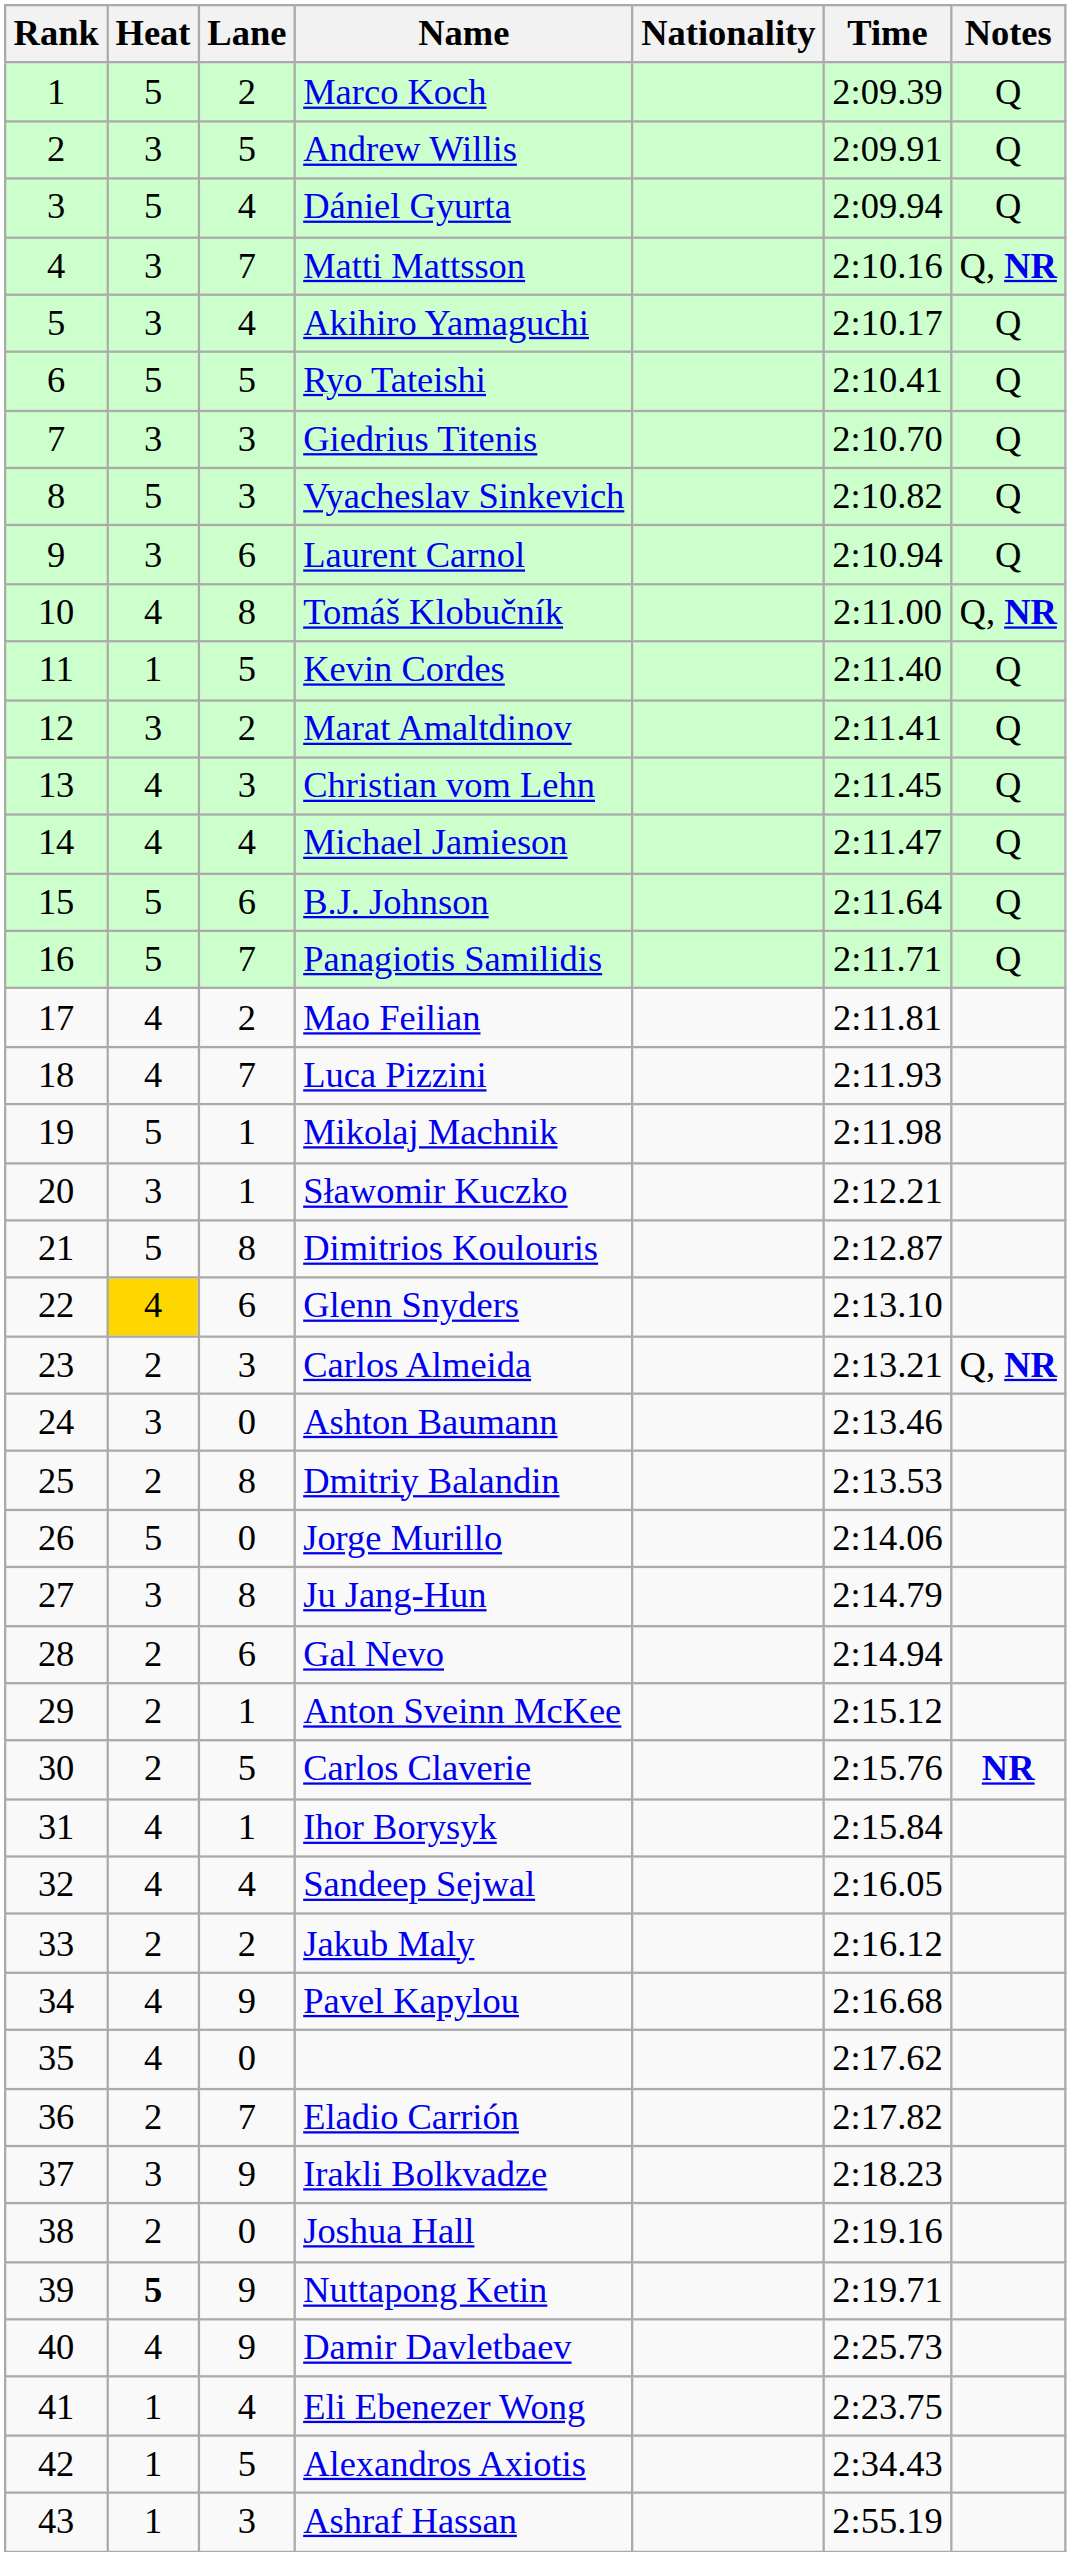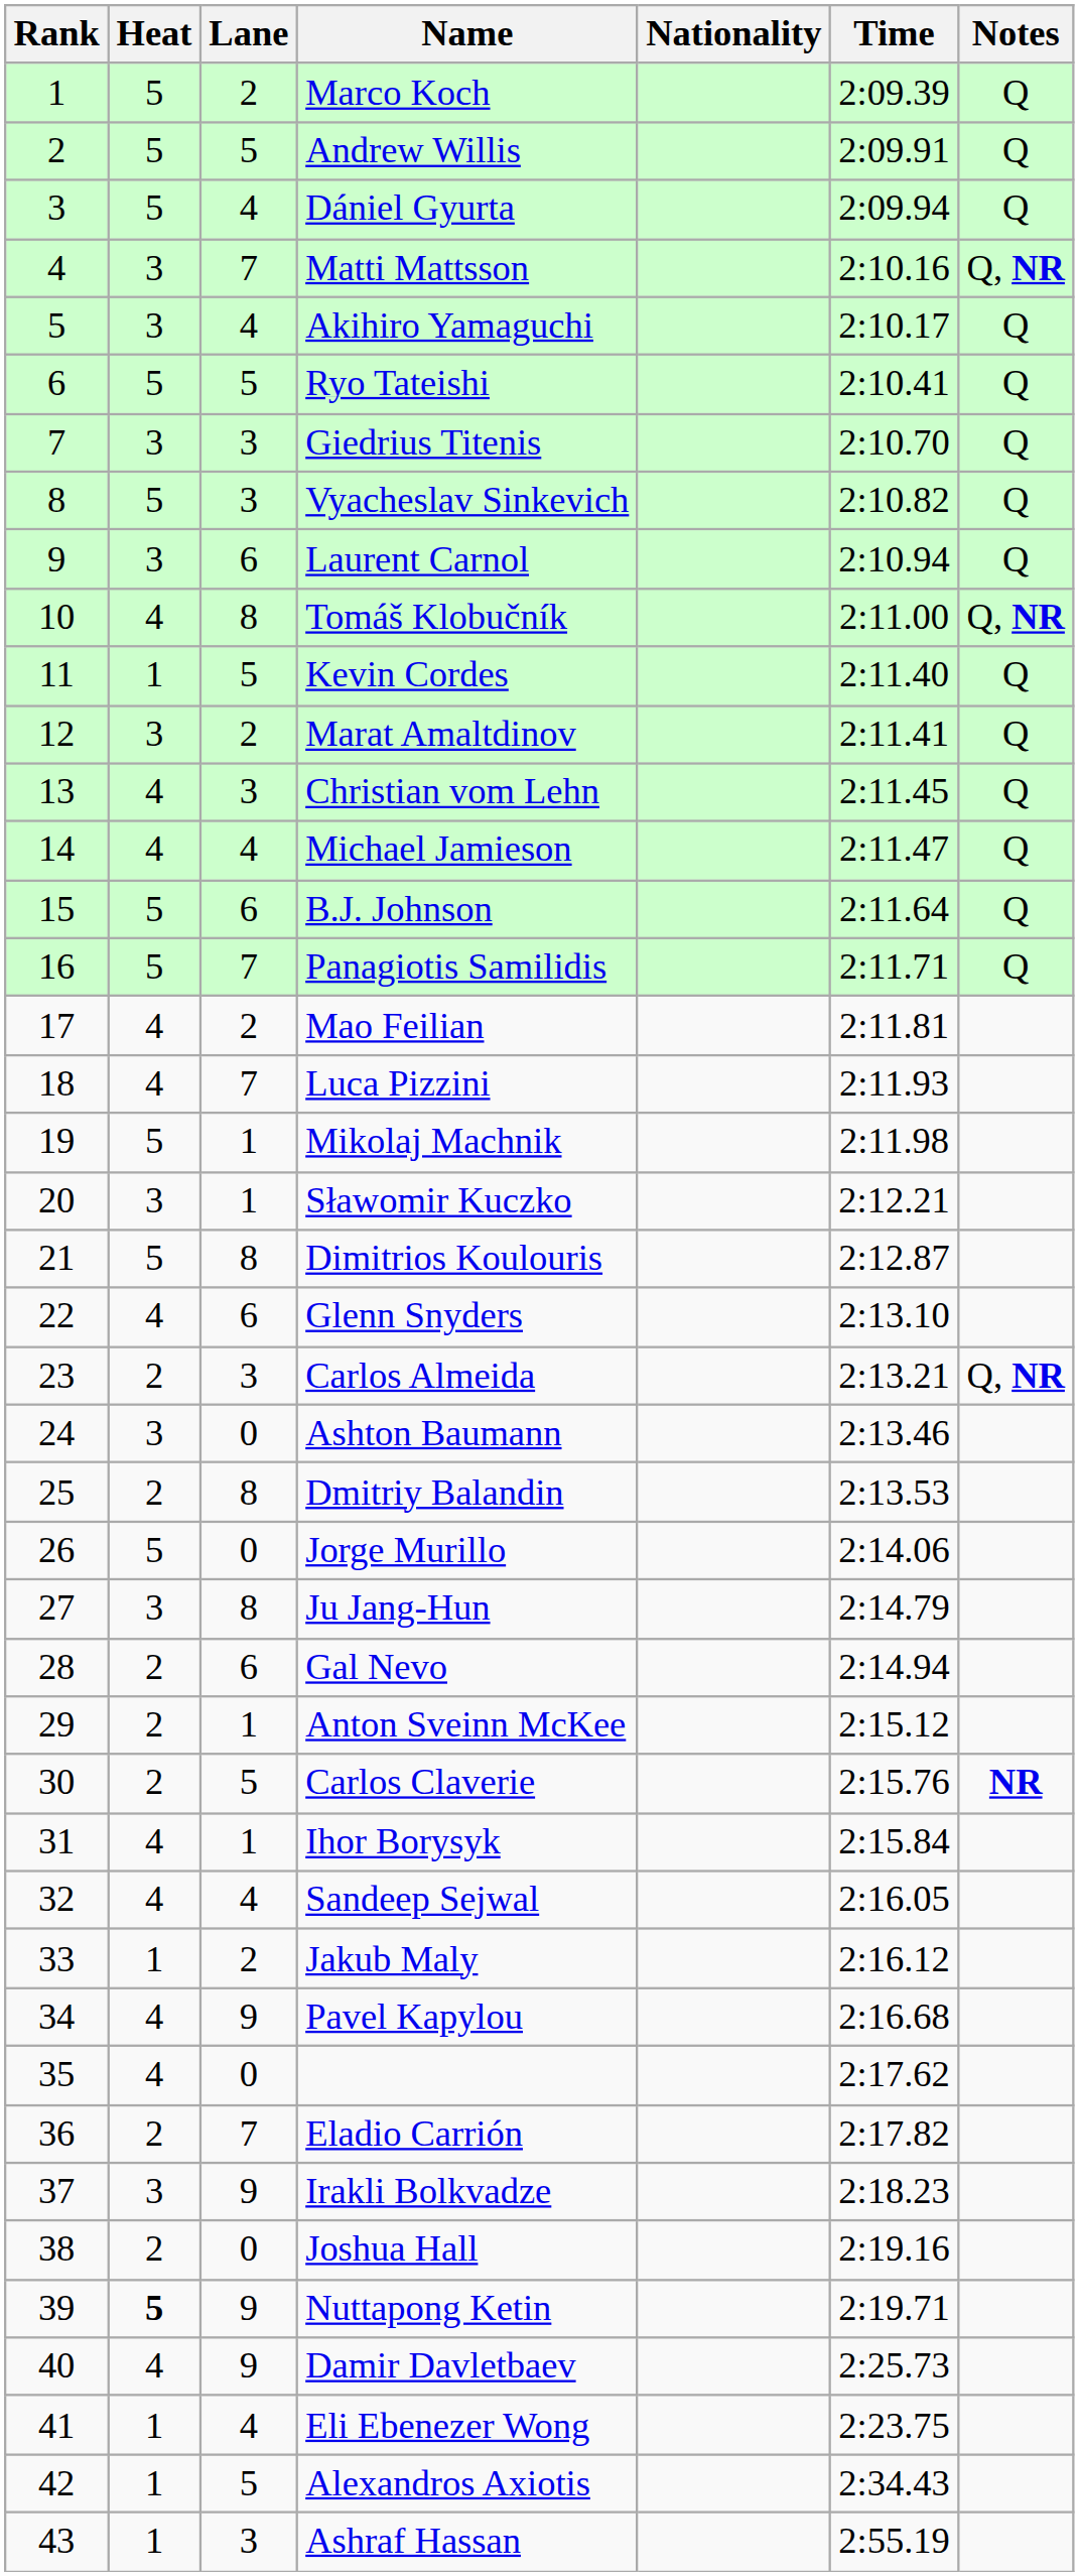 <table class="wikitable sortable" style="text-align:center">
 <tr>
 <th>Rank</th>
 <th>Heat</th>
 <th>Lane</th>
 <th>Name</th>
 <th>Nationality</th>
 <th>Time</th>
 <th>Notes</th>
 </tr>
 <tr bgcolor=ccffcc>
 <td>1</td>
 <td>5</td>
 <td>2</td>
 <td align=left><a href='#'>Marco Koch</a></td>
 <td align=left></td>
 <td>2:09.39</td>
 <td>Q</td>
 </tr>
 <tr bgcolor=ccffcc>
 <td>2</td>
-<td>3</td>
+<td>5</td>
 <td>5</td>
 <td align=left><a href='#'>Andrew Willis</a></td>
 <td align=left></td>
 <td>2:09.91</td>
 <td>Q</td>
 </tr>
 <tr bgcolor=ccffcc>
 <td>3</td>
 <td>5</td>
 <td>4</td>
 <td align=left><a href='#'>Dániel Gyurta</a></td>
 <td align=left></td>
 <td>2:09.94</td>
 <td>Q</td>
 </tr>
 <tr bgcolor=ccffcc>
 <td>4</td>
 <td>3</td>
 <td>7</td>
 <td align=left><a href='#'>Matti Mattsson</a></td>
 <td align=left></td>
 <td>2:10.16</td>
 <td>Q,  <strong><a href='#'>NR</a></strong></td>
 </tr>
 <tr bgcolor=ccffcc>
 <td>5</td>
 <td>3</td>
 <td>4</td>
 <td align=left><a href='#'>Akihiro Yamaguchi</a></td>
 <td align=left></td>
 <td>2:10.17</td>
 <td>Q</td>
 </tr>
 <tr bgcolor=ccffcc>
 <td>6</td>
 <td>5</td>
 <td>5</td>
 <td align=left><a href='#'>Ryo Tateishi</a></td>
 <td align=left></td>
 <td>2:10.41</td>
 <td>Q</td>
 </tr>
 <tr bgcolor=ccffcc>
 <td>7</td>
 <td>3</td>
 <td>3</td>
 <td align=left><a href='#'>Giedrius Titenis</a></td>
 <td align=left></td>
 <td>2:10.70</td>
 <td>Q</td>
 </tr>
 <tr bgcolor=ccffcc>
 <td>8</td>
 <td>5</td>
 <td>3</td>
 <td align=left><a href='#'>Vyacheslav Sinkevich</a></td>
 <td align=left></td>
 <td>2:10.82</td>
 <td>Q</td>
 </tr>
 <tr bgcolor=ccffcc>
 <td>9</td>
 <td>3</td>
 <td>6</td>
 <td align=left><a href='#'>Laurent Carnol</a></td>
 <td align=left></td>
 <td>2:10.94</td>
 <td>Q</td>
 </tr>
 <tr bgcolor=ccffcc>
 <td>10</td>
 <td>4</td>
 <td>8</td>
 <td align=left><a href='#'>Tomáš Klobučník</a></td>
 <td align=left></td>
 <td>2:11.00</td>
 <td>Q,  <strong><a href='#'>NR</a></strong></td>
 </tr>
 <tr bgcolor=ccffcc>
 <td>11</td>
 <td>1</td>
 <td>5</td>
 <td align=left><a href='#'>Kevin Cordes</a></td>
 <td align=left></td>
 <td>2:11.40</td>
 <td>Q</td>
 </tr>
 <tr bgcolor=ccffcc>
 <td>12</td>
 <td>3</td>
 <td>2</td>
 <td align=left><a href='#'>Marat Amaltdinov</a></td>
 <td align=left></td>
 <td>2:11.41</td>
 <td>Q</td>
 </tr>
 <tr bgcolor=ccffcc>
 <td>13</td>
 <td>4</td>
 <td>3</td>
 <td align=left><a href='#'>Christian vom Lehn</a></td>
 <td align=left></td>
 <td>2:11.45</td>
 <td>Q</td>
 </tr>
 <tr bgcolor=ccffcc>
 <td>14</td>
 <td>4</td>
 <td>4</td>
 <td align=left><a href='#'>Michael Jamieson</a></td>
 <td align=left></td>
 <td>2:11.47</td>
 <td>Q</td>
 </tr>
 <tr bgcolor=ccffcc>
 <td>15</td>
 <td>5</td>
 <td>6</td>
 <td align=left><a href='#'>B.J. Johnson</a></td>
 <td align=left></td>
 <td>2:11.64</td>
 <td>Q</td>
 </tr>
 <tr bgcolor=ccffcc>
 <td>16</td>
 <td>5</td>
 <td>7</td>
 <td align=left><a href='#'>Panagiotis Samilidis</a></td>
 <td align=left></td>
 <td>2:11.71</td>
 <td>Q</td>
 </tr>
 <tr>
 <td>17</td>
 <td>4</td>
 <td>2</td>
 <td align=left><a href='#'>Mao Feilian</a></td>
 <td align=left></td>
 <td>2:11.81</td>
 <td></td>
 </tr>
 <tr>
 <td>18</td>
 <td>4</td>
 <td>7</td>
 <td align=left><a href='#'>Luca Pizzini</a></td>
 <td align=left></td>
 <td>2:11.93</td>
 <td></td>
 </tr>
 <tr>
 <td>19</td>
 <td>5</td>
 <td>1</td>
 <td align=left><a href='#'>Mikolaj Machnik</a></td>
 <td align=left></td>
 <td>2:11.98</td>
 <td></td>
 </tr>
 <tr>
 <td>20</td>
 <td>3</td>
 <td>1</td>
 <td align=left><a href='#'>Sławomir Kuczko</a></td>
 <td align=left></td>
 <td>2:12.21</td>
 <td></td>
 </tr>
 <tr>
 <td>21</td>
 <td>5</td>
 <td>8</td>
 <td align=left><a href='#'>Dimitrios Koulouris</a></td>
 <td align=left></td>
 <td>2:12.87</td>
 <td></td>
 </tr>
 <tr>
 <td>22</td>
-<td style="background: gold;">4</td>
+<td>4</td>
 <td>6</td>
 <td align=left><a href='#'>Glenn Snyders</a></td>
 <td align=left></td>
 <td>2:13.10</td>
 <td></td>
 </tr>
 <tr>
 <td>23</td>
 <td>2</td>
 <td>3</td>
 <td align=left><a href='#'>Carlos Almeida</a></td>
 <td align=left></td>
 <td>2:13.21</td>
 <td>Q,  <strong><a href='#'>NR</a></strong></td>
 </tr>
 <tr>
 <td>24</td>
 <td>3</td>
 <td>0</td>
 <td align=left><a href='#'>Ashton Baumann</a></td>
 <td align=left></td>
 <td>2:13.46</td>
 <td></td>
 </tr>
 <tr>
 <td>25</td>
 <td>2</td>
 <td>8</td>
 <td align=left><a href='#'>Dmitriy Balandin</a></td>
 <td align=left></td>
 <td>2:13.53</td>
 <td></td>
 </tr>
 <tr>
 <td>26</td>
 <td>5</td>
 <td>0</td>
 <td align=left><a href='#'>Jorge Murillo</a></td>
 <td align=left></td>
 <td>2:14.06</td>
 <td></td>
 </tr>
 <tr>
 <td>27</td>
 <td>3</td>
 <td>8</td>
 <td align=left><a href='#'>Ju Jang-Hun</a></td>
 <td align=left></td>
 <td>2:14.79</td>
 <td></td>
 </tr>
 <tr>
 <td>28</td>
 <td>2</td>
 <td>6</td>
 <td align=left><a href='#'>Gal Nevo</a></td>
 <td align=left></td>
 <td>2:14.94</td>
 <td></td>
 </tr>
 <tr>
 <td>29</td>
 <td>2</td>
 <td>1</td>
 <td align=left><a href='#'>Anton Sveinn McKee</a></td>
 <td align=left></td>
 <td>2:15.12</td>
 <td></td>
 </tr>
 <tr>
 <td>30</td>
 <td>2</td>
 <td>5</td>
 <td align=left><a href='#'>Carlos Claverie</a></td>
 <td align=left></td>
 <td>2:15.76</td>
 <td><strong><a href='#'>NR</a></strong></td>
 </tr>
 <tr>
 <td>31</td>
 <td>4</td>
 <td>1</td>
 <td align=left><a href='#'>Ihor Borysyk</a></td>
 <td align=left></td>
 <td>2:15.84</td>
 <td></td>
 </tr>
 <tr>
 <td>32</td>
 <td>4</td>
 <td>4</td>
 <td align=left><a href='#'>Sandeep Sejwal</a></td>
 <td align=left></td>
 <td>2:16.05</td>
 <td></td>
 </tr>
 <tr>
 <td>33</td>
-<td>2</td>
+<td>1</td>
 <td>2</td>
 <td align=left><a href='#'>Jakub Maly</a></td>
 <td align=left></td>
 <td>2:16.12</td>
 <td></td>
 </tr>
 <tr>
 <td>34</td>
 <td>4</td>
 <td>9</td>
 <td align=left><a href='#'>Pavel Kapylou</a></td>
 <td align=left></td>
 <td>2:16.68</td>
 <td></td>
 </tr>
 <tr>
 <td>35</td>
 <td>4</td>
 <td>0</td>
 <td align=left></td>
 <td align=left></td>
 <td>2:17.62</td>
 <td></td>
 </tr>
 <tr>
 <td>36</td>
 <td>2</td>
 <td>7</td>
 <td align=left><a href='#'>Eladio Carrión</a></td>
 <td align=left></td>
 <td>2:17.82</td>
 <td></td>
 </tr>
 <tr>
 <td>37</td>
 <td>3</td>
 <td>9</td>
 <td align=left><a href='#'>Irakli Bolkvadze</a></td>
 <td align=left></td>
 <td>2:18.23</td>
 <td></td>
 </tr>
 <tr>
 <td>38</td>
 <td>2</td>
 <td>0</td>
 <td align=left><a href='#'>Joshua Hall</a></td>
 <td align=left></td>
 <td>2:19.16</td>
 <td></td>
 </tr>
 <tr>
 <td>39</td>
 <td><strong>5</strong></td>
 <td>9</td>
 <td align=left><a href='#'>Nuttapong Ketin</a></td>
 <td align=left></td>
 <td>2:19.71</td>
 <td></td>
 </tr>
 <tr>
 <td>40</td>
 <td>4</td>
 <td>9</td>
 <td align=left><a href='#'>Damir Davletbaev</a></td>
 <td align=left></td>
 <td>2:25.73</td>
 <td></td>
 </tr>
 <tr>
 <td>41</td>
 <td>1</td>
 <td>4</td>
 <td align=left><a href='#'>Eli Ebenezer Wong</a></td>
 <td align=left></td>
 <td>2:23.75</td>
 <td></td>
 </tr>
 <tr>
 <td>42</td>
 <td>1</td>
 <td>5</td>
 <td align=left><a href='#'>Alexandros Axiotis</a></td>
 <td align=left></td>
 <td>2:34.43</td>
 <td></td>
 </tr>
 <tr>
 <td>43</td>
 <td>1</td>
 <td>3</td>
 <td align=left><a href='#'>Ashraf Hassan</a></td>
 <td align=left></td>
 <td>2:55.19</td>
 <td></td>
 </tr>
 </table>
